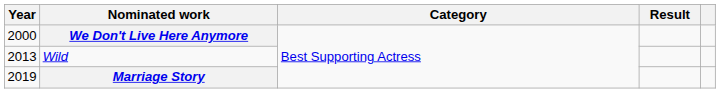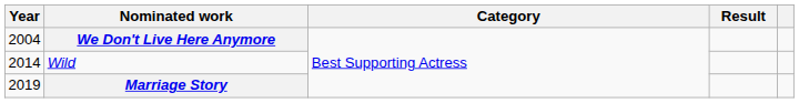 <table class="wikitable sortable">
 <tr>
 <th scope="col" style="width:1em;">Year</th>
 <th scope="col" style="width:25em;">Nominated work</th>
 <th scope="col" style="width:40em;">Category</th>
 <th scope="col" style="width:5em;">Result</th>
 <th scope="col" style="width:1em;"class="unsortable"></th>
 </tr>
 <tr>
-<td>2000</td>
+<td>2004</td>
 <th><em><a href='#'>We Don't Live Here Anymore</a></em></th>
 <td rowspan="3"><a href='#'>Best Supporting Actress</a></td>
 <td></td>
 <td style="text-align:center;"></td>
 </tr>
 <tr>
-<td>2013</td>
+<td>2014</td>
 <td><em><a href='#'>Wild</a></em></td>
 <td></td>
 <td style="text-align:center;"></td>
 </tr>
 <tr>
 <td>2019</td>
 <th><em><a href='#'>Marriage Story</a></em></th>
 <td></td>
 <td style="text-align:center;"></td>
 </tr>
 </table>
